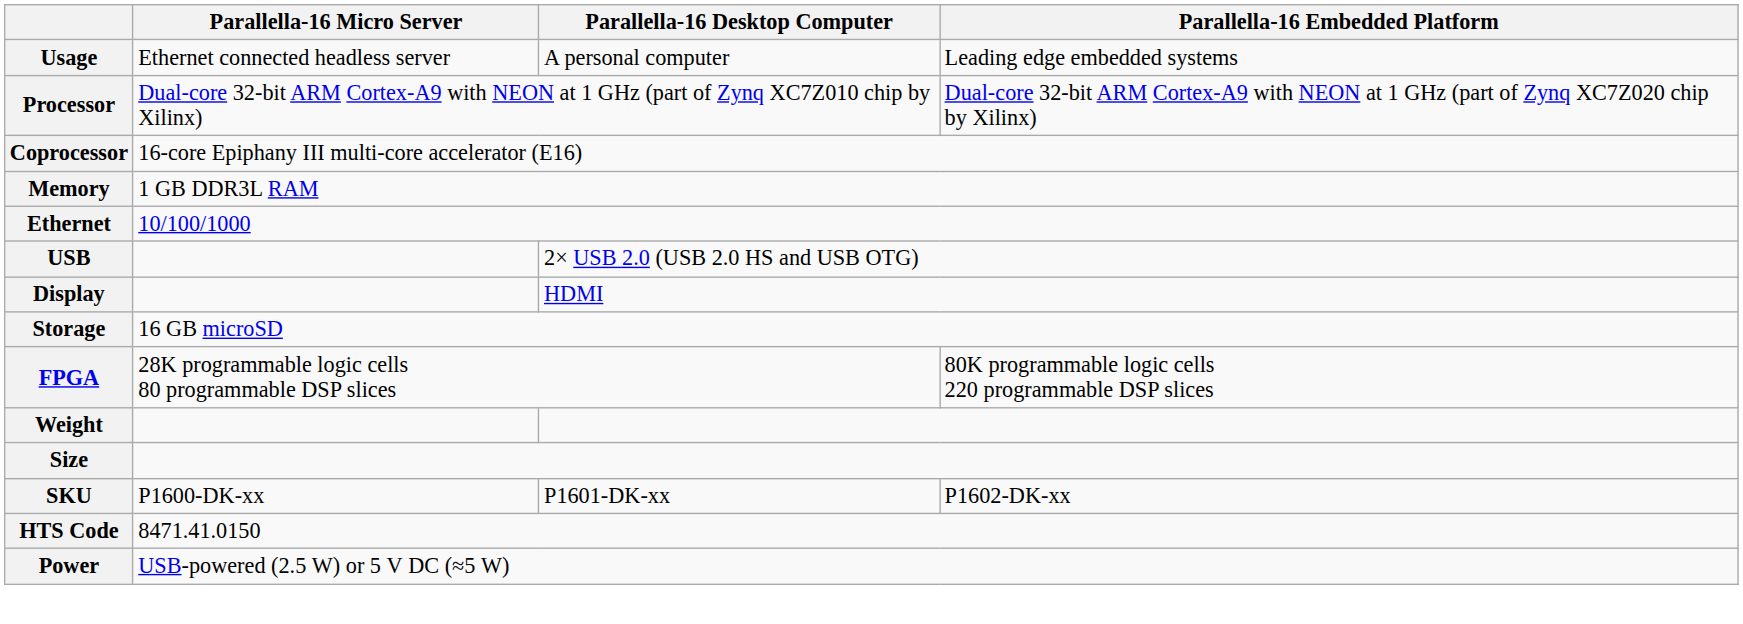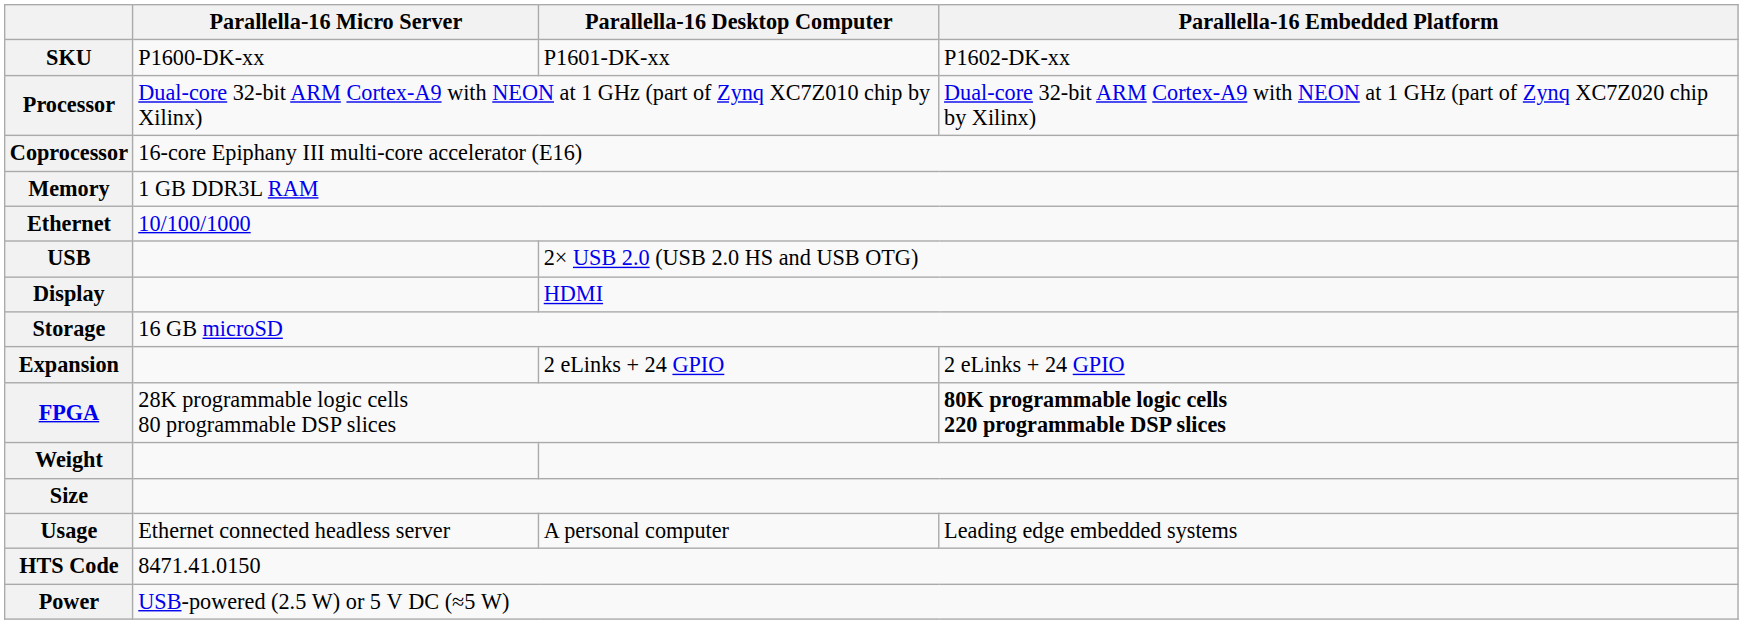 <table class="wikitable">
 <tr>
 <th></th>
 <th>Parallella-16 Micro Server</th>
 <th>Parallella-16 Desktop Computer</th>
 <th>Parallella-16 Embedded Platform</th>
 </tr>
 <tr>
-<th>Usage</th>
-<td>Ethernet connected headless server</td>
-<td>A personal computer</td>
-<td>Leading edge embedded systems</td>
+<th>SKU</th>
+<td>P1600-DK-xx</td>
+<td>P1601-DK-xx</td>
+<td>P1602-DK-xx</td>
 </tr>
 <tr>
 <th>Processor</th>
 <td colspan="2"><a href='#'>Dual-core</a> 32-bit <a href='#'>ARM</a> <a href='#'>Cortex-A9</a> with <a href='#'>NEON</a> at 1 GHz (part of <a href='#'>Zynq</a> XC7Z010 chip by Xilinx)</td>
 <td><a href='#'>Dual-core</a> 32-bit <a href='#'>ARM</a> <a href='#'>Cortex-A9</a> with <a href='#'>NEON</a> at 1 GHz (part of <a href='#'>Zynq</a> XC7Z020 chip by Xilinx)</td>
 </tr>
 <tr>
 <th>Coprocessor</th>
 <td colspan="3">16-core Epiphany III multi-core accelerator (E16)<br></td>
 </tr>
 <tr>
 <th>Memory</th>
 <td colspan="3">1 GB DDR3L <a href='#'>RAM</a></td>
 </tr>
 <tr>
 <th>Ethernet</th>
 <td colspan="3"><a href='#'>10/100/1000</a></td>
 </tr>
 <tr>
 <th>USB</th>
 <td></td>
 <td colspan="2">2× <a href='#'>USB&nbsp;2.0</a> (USB 2.0 HS and USB OTG)</td>
 </tr>
 <tr>
 <th>Display</th>
 <td></td>
 <td colspan="2"><a href='#'>HDMI</a></td>
 </tr>
 <tr>
 <th>Storage</th>
 <td colspan="3">16 GB <a href='#'>microSD</a></td>
 </tr>
 <tr>
+<th>Expansion</th>
+<td></td>
+<td>2 eLinks + 24 <a href='#'>GPIO</a></td>
+<td>2 eLinks + 24 <a href='#'>GPIO</a></td>
+</tr>
+<tr>
 <th><a href='#'>FPGA</a></th>
 <td colspan="2">28K programmable logic cells<br>80 programmable DSP slices</td>
-<td>80K programmable logic cells<br>220 programmable DSP slices</td>
+<td><strong>80K programmable logic cells<br>220 programmable DSP slices</strong></td>
 </tr>
 <tr>
 <th>Weight</th>
 <td></td>
 <td colspan="2"></td>
 </tr>
 <tr>
 <th>Size</th>
 <td colspan="3"></td>
 </tr>
 <tr>
-<th>SKU</th>
-<td>P1600-DK-xx</td>
-<td>P1601-DK-xx</td>
-<td>P1602-DK-xx</td>
+<th>Usage</th>
+<td>Ethernet connected headless server</td>
+<td>A personal computer</td>
+<td>Leading edge embedded systems</td>
 </tr>
 <tr>
 <th>HTS Code</th>
 <td colspan="3">8471.41.0150</td>
 </tr>
 <tr>
 <th>Power</th>
 <td colspan="3"><a href='#'>USB</a>-powered (2.5 W) or 5 V DC (≈5 W)</td>
 </tr>
 </table>
